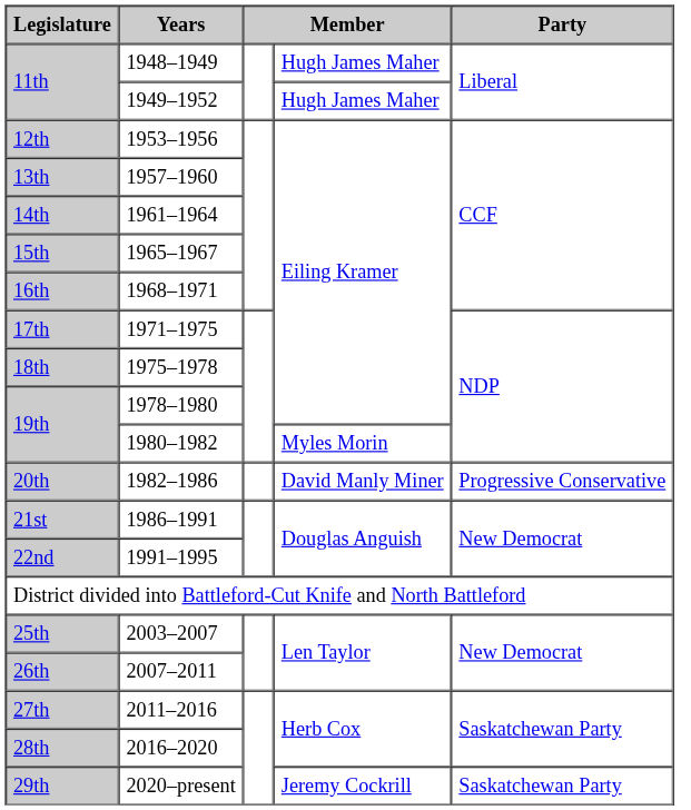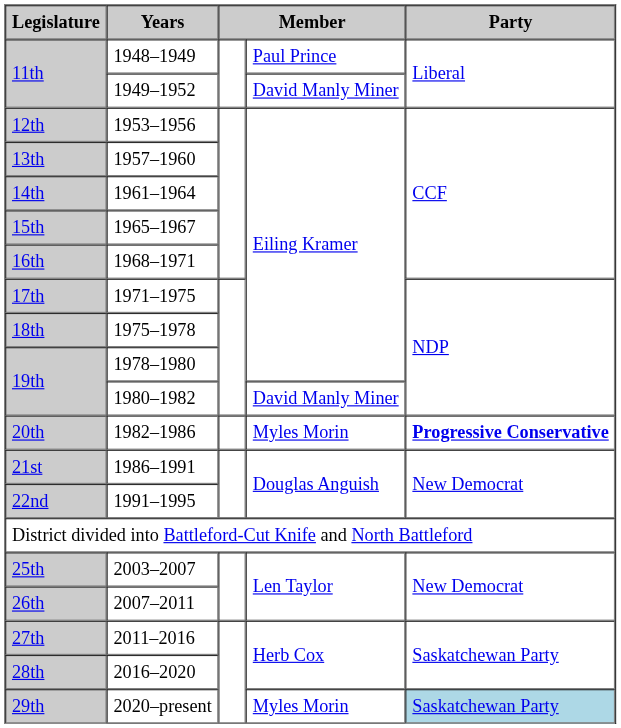 <table border=1 cellpadding=5 cellspacing=0>
 <tr bgcolor="CCCCCC">
 <th>Legislature</th>
 <th>Years</th>
 <th colspan="2">Member</th>
 <th>Party</th>
 </tr>
 <tr>
 <td rowspan="2" bgcolor="CCCCCC"><a href='#'>11th</a></td>
 <td>1948–1949</td>
 <td rowspan="2" >   </td>
-<td><a href='#'>Hugh James Maher</a></td>
+<td><a href='#'>Paul Prince</a></td>
 <td rowspan="2"><a href='#'>Liberal</a></td>
 </tr>
 <tr>
 <td>1949–1952</td>
-<td><a href='#'>Hugh James Maher</a></td>
+<td><a href='#'>David Manly Miner</a></td>
 </tr>
 <tr>
 <td bgcolor="CCCCCC"><a href='#'>12th</a></td>
 <td>1953–1956</td>
 <td rowspan="5" >   </td>
 <td rowspan="8"><a href='#'>Eiling Kramer</a></td>
 <td rowspan="5"><a href='#'>CCF</a></td>
 </tr>
 <tr>
 <td bgcolor="CCCCCC"><a href='#'>13th</a></td>
 <td>1957–1960</td>
 </tr>
 <tr>
 <td bgcolor="CCCCCC"><a href='#'>14th</a></td>
 <td>1961–1964</td>
 </tr>
 <tr>
 <td bgcolor="CCCCCC"><a href='#'>15th</a></td>
 <td>1965–1967</td>
 </tr>
 <tr>
 <td bgcolor="CCCCCC"><a href='#'>16th</a></td>
 <td>1968–1971</td>
 </tr>
 <tr>
 <td bgcolor="CCCCCC"><a href='#'>17th</a></td>
 <td>1971–1975</td>
 <td rowspan="4" >   </td>
 <td rowspan="4"><a href='#'>NDP</a></td>
 </tr>
 <tr>
 <td bgcolor="CCCCCC"><a href='#'>18th</a></td>
 <td>1975–1978</td>
 </tr>
 <tr>
 <td rowspan="2" bgcolor="CCCCCC"><a href='#'>19th</a></td>
 <td>1978–1980</td>
 </tr>
 <tr>
 <td>1980–1982</td>
-<td><a href='#'>Myles Morin</a></td>
+<td><a href='#'>David Manly Miner</a></td>
 </tr>
 <tr>
 <td bgcolor="CCCCCC"><a href='#'>20th</a></td>
 <td>1982–1986</td>
 <td>   </td>
-<td><a href='#'>David Manly Miner</a></td>
-<td><a href='#'>Progressive Conservative</a></td>
+<td><a href='#'>Myles Morin</a></td>
+<td><strong><a href='#'>Progressive Conservative</a></strong></td>
 </tr>
 <tr>
 <td bgcolor="CCCCCC"><a href='#'>21st</a></td>
 <td>1986–1991</td>
 <td rowspan="2" >   </td>
 <td rowspan="2"><a href='#'>Douglas Anguish</a></td>
 <td rowspan="2"><a href='#'>New Democrat</a></td>
 </tr>
 <tr>
 <td bgcolor="CCCCCC"><a href='#'>22nd</a></td>
 <td>1991–1995</td>
 </tr>
 <tr>
 <td colspan="5">District divided into <a href='#'>Battleford-Cut Knife</a> and <a href='#'>North Battleford</a></td>
 </tr>
 <tr>
 <td bgcolor="CCCCCC"><a href='#'>25th</a></td>
 <td>2003–2007</td>
 <td rowspan="2" >   </td>
 <td rowspan="2"><a href='#'>Len Taylor</a></td>
 <td rowspan="2"><a href='#'>New Democrat</a></td>
 </tr>
 <tr>
 <td bgcolor="CCCCCC"><a href='#'>26th</a></td>
 <td>2007–2011</td>
 </tr>
 <tr>
 <td bgcolor="CCCCCC"><a href='#'>27th</a></td>
 <td>2011–2016</td>
 <td rowspan="3" >   </td>
 <td rowspan="2"><a href='#'>Herb Cox</a></td>
 <td rowspan="2"><a href='#'>Saskatchewan Party</a></td>
 </tr>
 <tr>
 <td bgcolor="CCCCCC"><a href='#'>28th</a></td>
 <td>2016–2020</td>
 </tr>
 <tr>
 <td bgcolor="CCCCCC"><a href='#'>29th</a></td>
 <td>2020–present</td>
-<td><a href='#'>Jeremy Cockrill</a></td>
-<td><a href='#'>Saskatchewan Party</a></td>
+<td><a href='#'>Myles Morin</a></td>
+<td style="background: lightblue;"><a href='#'>Saskatchewan Party</a></td>
 </tr>
 <tr>
 </tr>
 </table>
